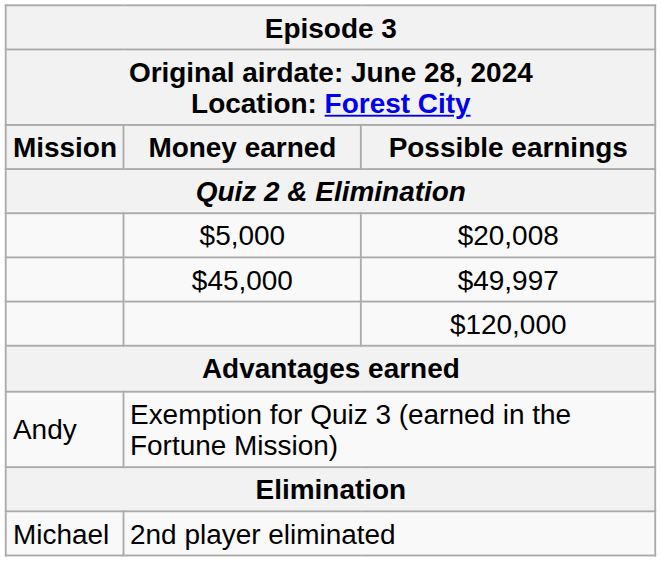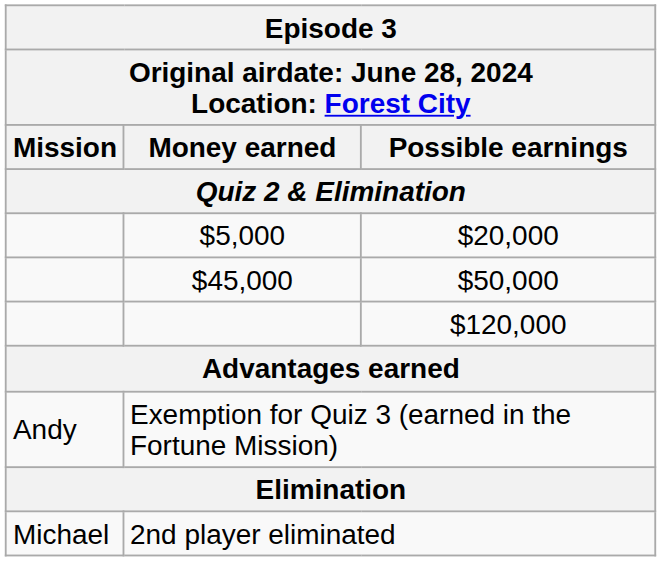 <table class="wikitable" style="font-size: 95%; margin: 10px" align="right" width="40%">
 <tr>
 <th colspan=3>Episode 3</th>
 </tr>
 <tr>
 <th colspan=3>Original airdate: June 28, 2024<br>Location: <a href='#'>Forest City</a></th>
 </tr>
 <tr>
 <th>Mission</th>
 <th>Money earned</th>
 <th>Possible earnings</th>
 </tr>
 <tr>
 <th colspan=3><em>Quiz 2 & Elimination</em></th>
 </tr>
 <tr>
 <td></td>
 <td align="center">$5,000</td>
-<td align="center">$20,008</td>
+<td align="center">$20,000</td>
 </tr>
 <tr>
 <td></td>
 <td align="center">$45,000</td>
-<td align="center">$49,997</td>
+<td align="center">$50,000</td>
 </tr>
 <tr>
 <td><strong></strong></td>
 <td align="center"><strong></strong></td>
 <td align="center">$120,000</td>
 </tr>
 <tr>
 <th colspan=3>Advantages earned</th>
 </tr>
 <tr>
 <td>Andy</td>
 <td colspan=2>Exemption for Quiz 3 (earned in the Fortune Mission)</td>
 </tr>
 <tr>
 <th colspan=3>Elimination</th>
 </tr>
 <tr>
 <td>Michael</td>
 <td colspan=2>2nd player eliminated</td>
 </tr>
 </table>
